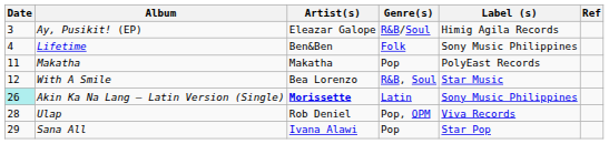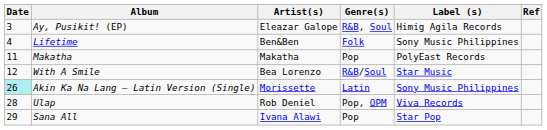 <table class="wikitable">
 <tr>
 <th>Date</th>
 <th>Album</th>
 <th>Artist(s)</th>
 <th>Genre(s)</th>
 <th>Label (s)</th>
 <th>Ref</th>
 </tr>
 <tr>
 <td>3</td>
 <td><em>Ay, Pusikit!</em> (EP)</td>
 <td>Eleazar Galope</td>
-<td><a href='#'>R&B</a>/<a href='#'>Soul</a></td>
+<td><a href='#'>R&B</a>, <a href='#'>Soul</a></td>
 <td>Himig Agila Records</td>
 <td></td>
 </tr>
 <tr>
 <td>4</td>
 <td><em><a href='#'>Lifetime</a></em></td>
 <td>Ben&Ben</td>
 <td><a href='#'>Folk</a></td>
 <td>Sony Music Philippines</td>
 <td></td>
 </tr>
 <tr>
 <td>11</td>
 <td><em>Makatha</em></td>
 <td>Makatha</td>
 <td>Pop</td>
 <td>PolyEast Records</td>
 <td></td>
 </tr>
 <tr>
 <td>12</td>
 <td><em>With A Smile</em></td>
 <td>Bea Lorenzo</td>
-<td><a href='#'>R&B</a>, <a href='#'>Soul</a></td>
+<td><a href='#'>R&B</a>/<a href='#'>Soul</a></td>
 <td><a href='#'>Star Music</a></td>
 <td></td>
 </tr>
 <tr>
 <td style="background: paleturquoise;">26</td>
 <td><em>Akin Ka Na Lang – Latin Version (Single)</em></td>
-<td><strong><a href='#'>Morissette</a></strong></td>
+<td><a href='#'>Morissette</a></td>
 <td><a href='#'>Latin</a></td>
 <td><a href='#'>Sony Music Philippines</a></td>
 <td></td>
 </tr>
 <tr>
 <td>28</td>
 <td><em>Ulap</em></td>
 <td>Rob Deniel</td>
 <td>Pop, <a href='#'>OPM</a></td>
 <td><a href='#'>Viva Records</a></td>
 <td></td>
 </tr>
 <tr>
 <td>29</td>
 <td><em>Sana All</em></td>
 <td><a href='#'>Ivana Alawi</a></td>
 <td>Pop</td>
 <td><a href='#'>Star Pop</a></td>
 <td></td>
 </tr>
 </table>
